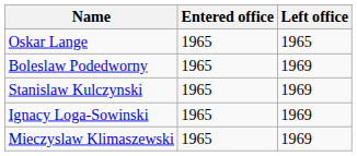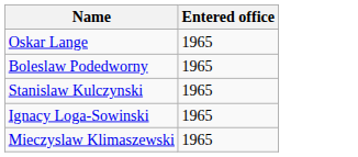 <table class="wikitable">
 <tr>
 <th>Name</th>
 <th>Entered office</th>
-<th>Left office</th>
 </tr>
 <tr>
 <td><a href='#'>Oskar Lange</a></td>
-<td>1965</td>
 <td>1965</td>
 </tr>
 <tr>
 <td><a href='#'>Boleslaw Podedworny</a></td>
 <td>1965</td>
-<td>1969</td>
 </tr>
 <tr>
 <td><a href='#'>Stanislaw Kulczynski</a></td>
 <td>1965</td>
-<td>1969</td>
 </tr>
 <tr>
 <td><a href='#'>Ignacy Loga-Sowinski</a></td>
 <td>1965</td>
-<td>1969</td>
 </tr>
 <tr>
 <td><a href='#'>Mieczyslaw Klimaszewski</a></td>
 <td>1965</td>
-<td>1969</td>
 </tr>
 </table>
